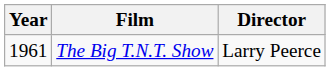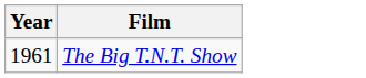 <table class="wikitable">
 <tr>
 <th>Year</th>
 <th>Film</th>
-<th>Director</th>
 </tr>
 <tr>
 <td>1961</td>
 <td><em><a href='#'>The Big T.N.T. Show</a></em></td>
-<td>Larry Peerce</td>
 </tr>
 </table>
